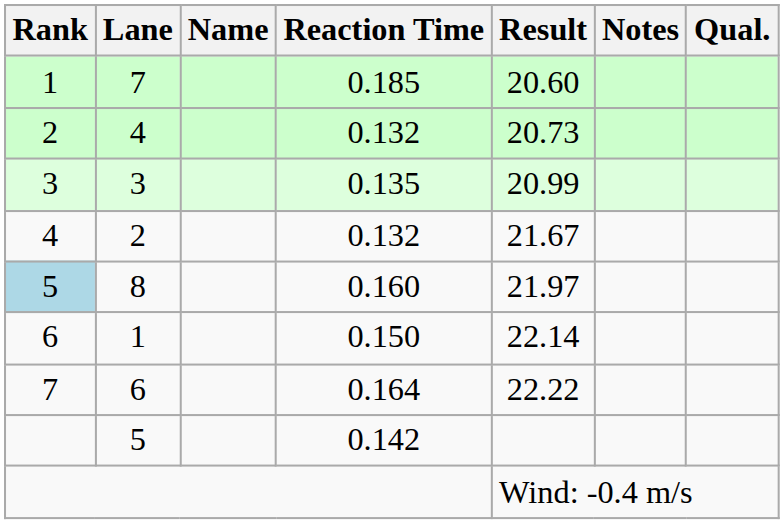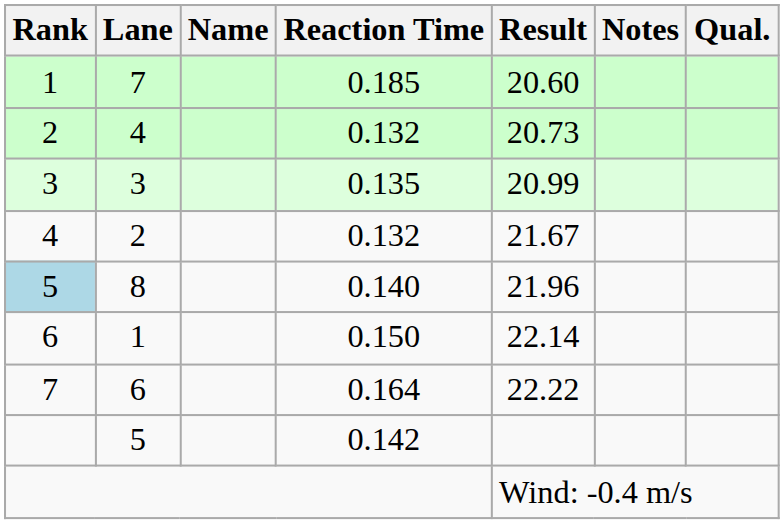 <table class="wikitable sortable" style="text-align:center">
 <tr>
 <th>Rank</th>
 <th>Lane</th>
 <th>Name</th>
 <th>Reaction Time</th>
 <th>Result</th>
 <th>Notes</th>
 <th>Qual.</th>
 </tr>
 <tr bgcolor=ccffcc>
 <td>1</td>
 <td>7</td>
 <td align="left"></td>
 <td>0.185</td>
 <td>20.60</td>
 <td></td>
 <td></td>
 </tr>
 <tr bgcolor=ccffcc>
 <td>2</td>
 <td>4</td>
 <td align="left"></td>
 <td>0.132</td>
 <td>20.73</td>
 <td></td>
 <td></td>
 </tr>
 <tr bgcolor=ddffdd>
 <td>3</td>
 <td>3</td>
 <td align="left"></td>
 <td>0.135</td>
 <td>20.99</td>
 <td></td>
 <td></td>
 </tr>
 <tr>
 <td>4</td>
 <td>2</td>
 <td align="left"></td>
 <td>0.132</td>
 <td>21.67</td>
 <td></td>
 <td></td>
 </tr>
 <tr>
 <td style="background: lightblue;">5</td>
 <td>8</td>
 <td align="left"></td>
-<td>0.160</td>
-<td>21.97</td>
+<td>0.140</td>
+<td>21.96</td>
 <td></td>
 <td></td>
 </tr>
 <tr>
 <td>6</td>
 <td>1</td>
 <td align="left"></td>
 <td>0.150</td>
 <td>22.14</td>
 <td></td>
 <td></td>
 </tr>
 <tr>
 <td>7</td>
 <td>6</td>
 <td align="left"></td>
 <td>0.164</td>
 <td>22.22</td>
 <td></td>
 <td></td>
 </tr>
 <tr>
 <td></td>
 <td>5</td>
 <td align="left"></td>
 <td>0.142</td>
 <td></td>
 <td></td>
 <td></td>
 </tr>
 <tr class="sortbottom">
 <td colspan=4></td>
 <td colspan="3" style="text-align:left;">Wind: -0.4 m/s</td>
 </tr>
 </table>
